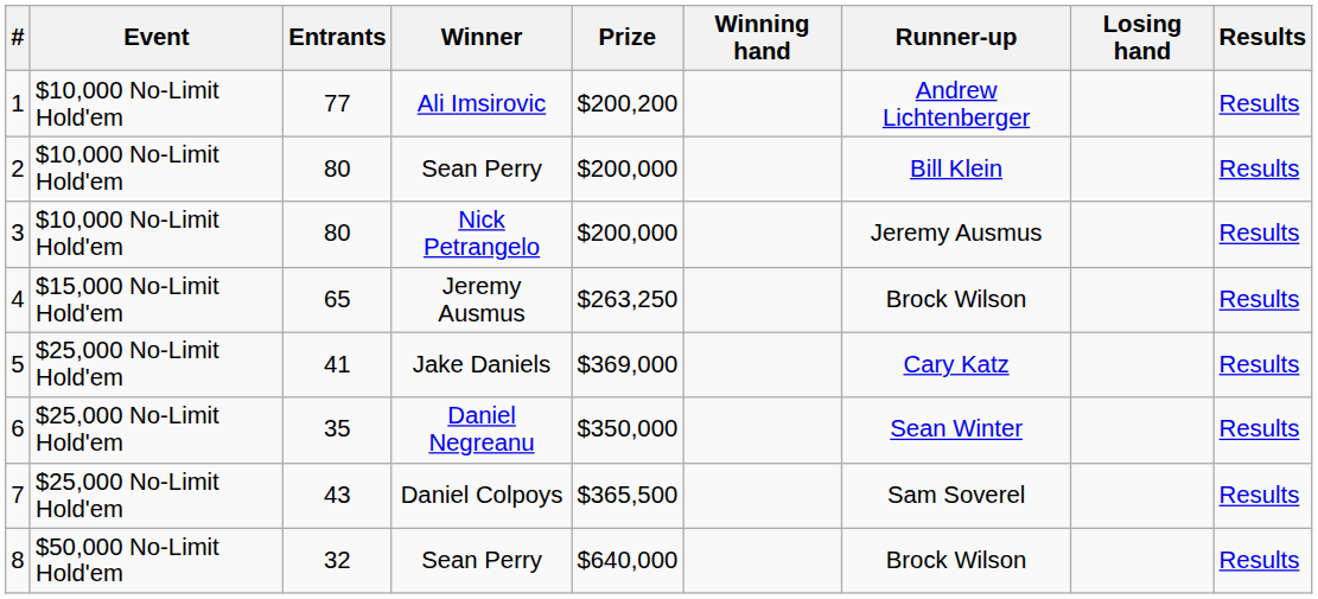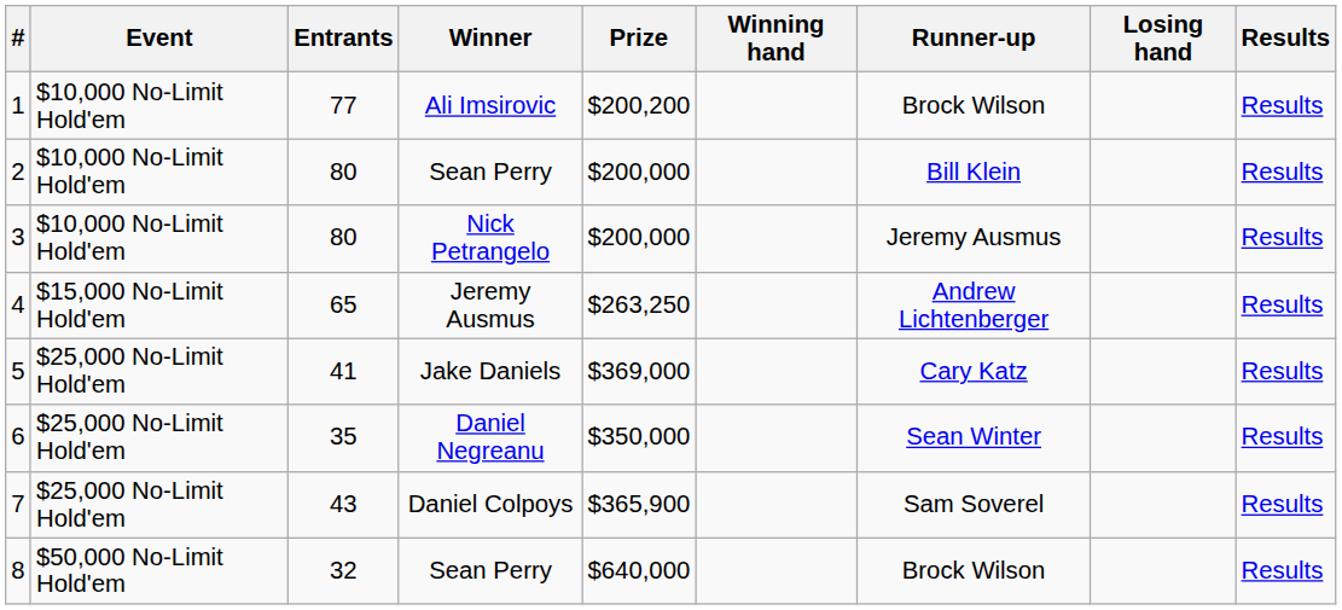 <table class="wikitable sortable">
 <tr>
 <th bgcolor="#FFEBAD">#</th>
 <th bgcolor="#FFEBAD">Event</th>
 <th bgcolor="#FFEBAD">Entrants</th>
 <th bgcolor="#FFEBAD">Winner</th>
 <th bgcolor="#FFEBAD">Prize</th>
 <th bgcolor="#FFEBAD">Winning hand</th>
 <th bgcolor="#FFEBAD">Runner-up</th>
 <th bgcolor="#FFEBAD">Losing hand</th>
 <th bgcolor="#FFEBAD">Results</th>
 </tr>
 <tr>
 <td>1</td>
 <td>$10,000 No-Limit Hold'em</td>
 <td align="center">77</td>
 <td align="center"> <a href='#'>Ali Imsirovic</a></td>
 <td align="center">$200,200</td>
 <td align="center"></td>
-<td align="center"> <a href='#'>Andrew Lichtenberger</a></td>
+<td align="center"> Brock Wilson</td>
 <td align="center"></td>
 <td><a href='#'>Results</a></td>
 </tr>
 <tr>
 <td>2</td>
 <td>$10,000 No-Limit Hold'em</td>
 <td align="center">80</td>
 <td align="center"> Sean Perry</td>
 <td align="center">$200,000</td>
 <td align="center"></td>
 <td align="center"> <a href='#'>Bill Klein</a></td>
 <td align="center"></td>
 <td><a href='#'>Results</a></td>
 </tr>
 <tr>
 <td>3</td>
 <td>$10,000 No-Limit Hold'em</td>
 <td align="center">80</td>
 <td align="center"> <a href='#'>Nick Petrangelo</a></td>
 <td align="center">$200,000</td>
 <td align="center"></td>
 <td align="center"> Jeremy Ausmus</td>
 <td align="center"></td>
 <td><a href='#'>Results</a></td>
 </tr>
 <tr>
 <td>4</td>
 <td>$15,000 No-Limit Hold'em</td>
 <td align="center">65</td>
 <td align="center"> Jeremy Ausmus</td>
 <td align="center">$263,250</td>
 <td align="center"></td>
-<td align="center"> Brock Wilson</td>
+<td align="center"> <a href='#'>Andrew Lichtenberger</a></td>
 <td align="center"></td>
 <td><a href='#'>Results</a></td>
 </tr>
 <tr>
 <td>5</td>
 <td>$25,000 No-Limit Hold'em</td>
 <td align="center">41</td>
 <td align="center"> Jake Daniels</td>
 <td align="center">$369,000</td>
 <td align="center"></td>
 <td align="center"> <a href='#'>Cary Katz</a></td>
 <td align="center"></td>
 <td><a href='#'>Results</a></td>
 </tr>
 <tr>
 <td>6</td>
 <td>$25,000 No-Limit Hold'em</td>
 <td align="center">35</td>
 <td align="center"> <a href='#'>Daniel Negreanu</a></td>
 <td align="center">$350,000</td>
 <td align="center"></td>
 <td align="center"> <a href='#'>Sean Winter</a></td>
 <td align="center"></td>
 <td><a href='#'>Results</a></td>
 </tr>
 <tr>
 <td>7</td>
 <td>$25,000 No-Limit Hold'em</td>
 <td align="center">43</td>
 <td align="center"> Daniel Colpoys</td>
-<td align="center">$365,500</td>
+<td align="center">$365,900</td>
 <td align="center"></td>
 <td align="center"> Sam Soverel</td>
 <td align="center"></td>
 <td><a href='#'>Results</a></td>
 </tr>
 <tr>
 <td>8</td>
 <td>$50,000 No-Limit Hold'em</td>
 <td align="center">32</td>
 <td align="center"> Sean Perry</td>
 <td align="center">$640,000</td>
 <td align="center"></td>
 <td align="center"> Brock Wilson</td>
 <td align="center"></td>
 <td><a href='#'>Results</a></td>
 </tr>
 </table>
